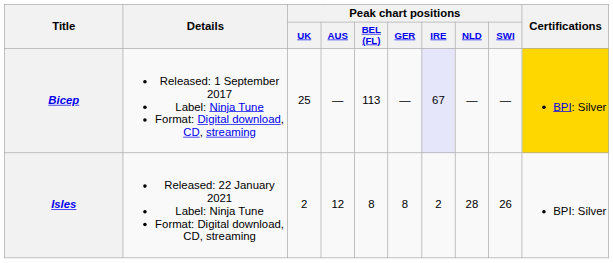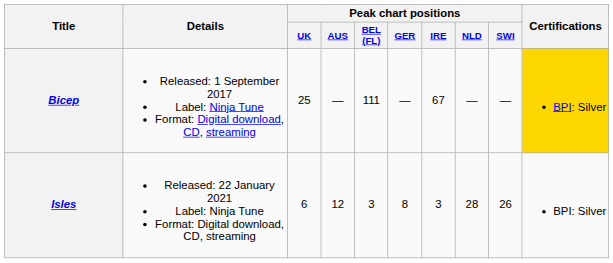 <table class="wikitable plainrowheaders" style="text-align:center;">
 <tr>
 <th scope="col" rowspan="2" style="width:10em;">Title</th>
 <th scope="col" rowspan="2" style="width:14em;">Details</th>
 <th scope="col" colspan="7">Peak chart positions</th>
 <th scope="col" rowspan="2">Certifications</th>
 </tr>
 <tr>
 <th scope="col" style="width:3em;font-size:85%;"><a href='#'>UK</a><br></th>
 <th scope="col" style="width:3em;font-size:85%;"><a href='#'>AUS</a><br></th>
 <th scope="col" style="width:3em;font-size:85%;"><a href='#'>BEL<br>(FL)</a><br></th>
 <th scope="col" style="width:3em;font-size:85%;"><a href='#'>GER</a><br></th>
 <th scope="col" style="width:3em;font-size:85%;"><a href='#'>IRE</a><br></th>
 <th scope="col" style="width:3em;font-size:85%;"><a href='#'>NLD</a><br></th>
 <th scope="col" style="width:3em;font-size:85%;"><a href='#'>SWI</a><br></th>
 </tr>
 <tr>
 <th scope="row"><em><a href='#'>Bicep</a></em></th>
 <td><br><ul><li>Released: 1 September 2017</li><li>Label: <a href='#'>Ninja Tune</a></li><li>Format: <a href='#'>Digital download</a>, <a href='#'>CD</a>, <a href='#'>streaming</a></li></ul></td>
 <td>25</td>
 <td>—</td>
-<td>113</td>
+<td>111</td>
 <td>—</td>
-<td style="background: lavender;">67</td>
+<td>67</td>
 <td>—</td>
 <td>—</td>
 <td style="background: gold;"><br><ul><li><a href='#'>BPI</a>: Silver</li></ul></td>
 </tr>
 <tr>
 <th scope="row"><em><a href='#'>Isles</a></em></th>
 <td><br><ul><li>Released: 22 January 2021</li><li>Label: Ninja Tune</li><li>Format: Digital download, CD, streaming</li></ul></td>
-<td>2</td>
+<td>6</td>
 <td>12</td>
+<td>3</td>
 <td>8</td>
-<td>8</td>
-<td>2</td>
+<td>3</td>
 <td>28</td>
 <td>26</td>
 <td><br><ul><li>BPI: Silver</li></ul></td>
 </tr>
 </table>
